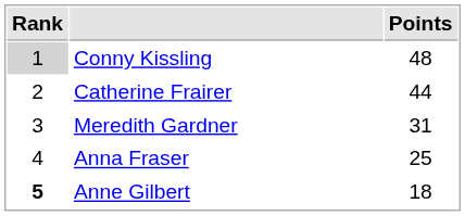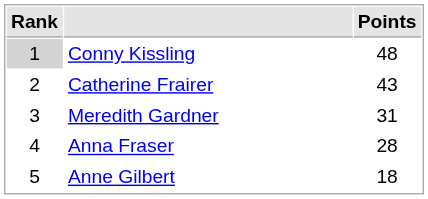 <table cellspacing="1" cellpadding="3" style="border:1px solid #AAAAAA;font-size:86%">
 <tr bgcolor="#E4E4E4">
 <th style="border-bottom:1px solid #AAAAAA" width=10>Rank</th>
 <th style="border-bottom:1px solid #AAAAAA" width=200></th>
 <th style="border-bottom:1px solid #AAAAAA" width=20>Points</th>
 </tr>
 <tr>
 <td align="center" style="background: lightgrey;">1</td>
 <td> <a href='#'>Conny Kissling</a></td>
 <td align=center>48</td>
 </tr>
 <tr>
 <td align="center">2</td>
 <td> <a href='#'>Catherine Frairer</a></td>
-<td align=center>44</td>
+<td align=center>43</td>
 </tr>
 <tr>
 <td align="center">3</td>
 <td> <a href='#'>Meredith Gardner</a></td>
 <td align=center>31</td>
 </tr>
 <tr>
 <td align="center">4</td>
 <td> <a href='#'>Anna Fraser</a></td>
-<td align=center>25</td>
+<td align=center>28</td>
 </tr>
 <tr>
-<td align="center"><strong>5</strong></td>
+<td align="center">5</td>
 <td> <a href='#'>Anne Gilbert</a></td>
 <td align=center>18</td>
 </tr>
 </table>
